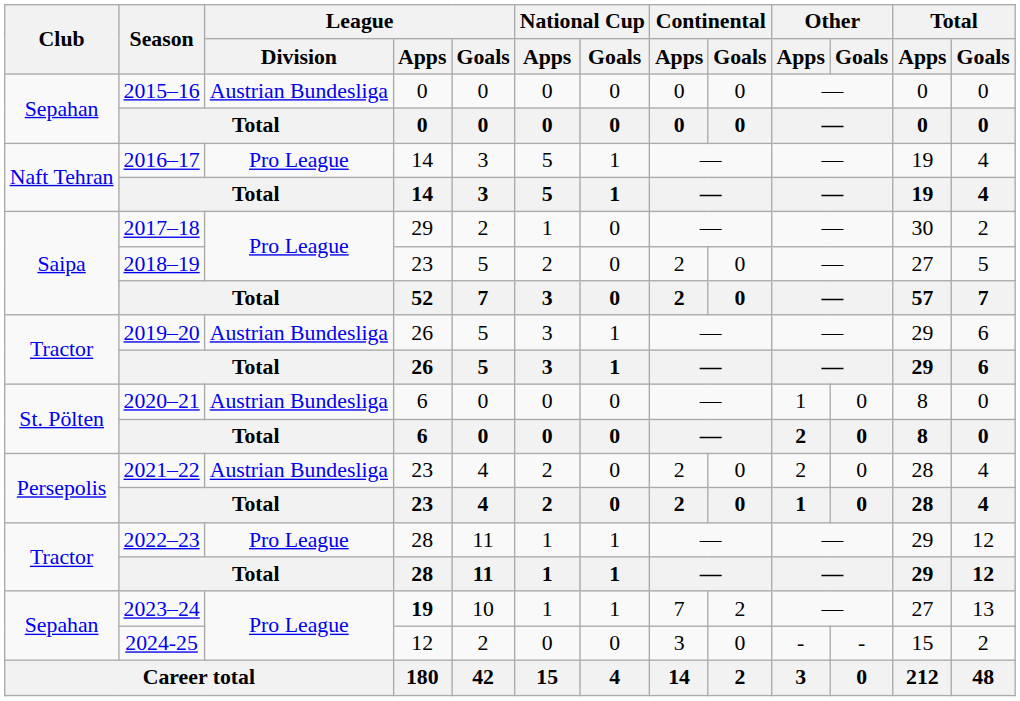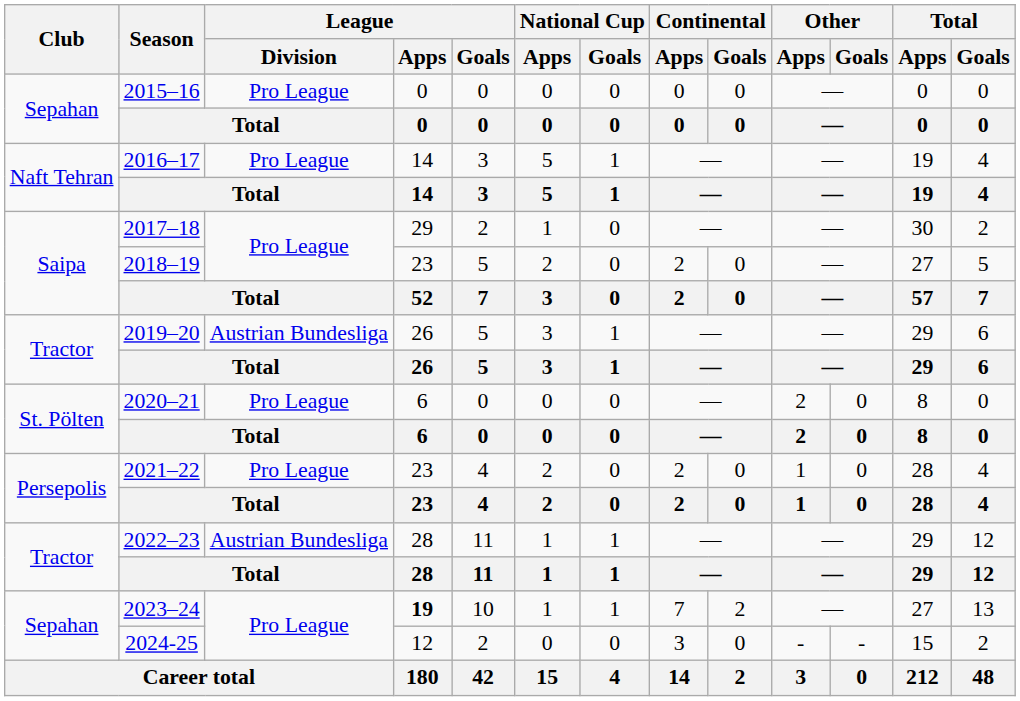 <table class=wikitable style=text-align:center>
 <tr>
 <th rowspan=2>Club</th>
 <th rowspan=2>Season</th>
 <th colspan=3>League</th>
 <th colspan=2>National Cup</th>
 <th colspan=2>Continental</th>
 <th colspan=2>Other</th>
 <th colspan=2>Total</th>
 </tr>
 <tr>
 <th>Division</th>
 <th>Apps</th>
 <th>Goals</th>
 <th>Apps</th>
 <th>Goals</th>
 <th>Apps</th>
 <th>Goals</th>
 <th>Apps</th>
 <th>Goals</th>
 <th>Apps</th>
 <th>Goals</th>
 </tr>
 <tr>
 <td rowspan=2><a href='#'>Sepahan</a></td>
 <td><a href='#'>2015–16</a></td>
-<td rowspan=1><a href='#'>Austrian Bundesliga</a></td>
+<td rowspan=1><a href='#'>Pro League</a></td>
 <td>0</td>
 <td>0</td>
 <td>0</td>
 <td>0</td>
 <td>0</td>
 <td>0</td>
 <td colspan=2>—</td>
 <td>0</td>
 <td>0</td>
 </tr>
 <tr>
 <th colspan=2>Total</th>
 <th>0</th>
 <th>0</th>
 <th>0</th>
 <th>0</th>
 <th>0</th>
 <th>0</th>
 <th colspan=2>—</th>
 <th>0</th>
 <th>0</th>
 </tr>
 <tr>
 <td rowspan=2><a href='#'>Naft Tehran</a></td>
 <td><a href='#'>2016–17</a></td>
 <td rowspan=1><a href='#'>Pro League</a></td>
 <td>14</td>
 <td>3</td>
 <td>5</td>
 <td>1</td>
 <td colspan=2>—</td>
 <td colspan=2>—</td>
 <td>19</td>
 <td>4</td>
 </tr>
 <tr>
 <th colspan=2>Total</th>
 <th>14</th>
 <th>3</th>
 <th>5</th>
 <th>1</th>
 <th colspan=2>—</th>
 <th colspan=2>—</th>
 <th>19</th>
 <th>4</th>
 </tr>
 <tr>
 <td rowspan="3"><a href='#'>Saipa</a></td>
 <td><a href='#'>2017–18</a></td>
 <td rowspan=2><a href='#'>Pro League</a></td>
 <td>29</td>
 <td>2</td>
 <td>1</td>
 <td>0</td>
 <td colspan=2>—</td>
 <td colspan=2>—</td>
 <td>30</td>
 <td>2</td>
 </tr>
 <tr>
 <td><a href='#'>2018–19</a></td>
 <td>23</td>
 <td>5</td>
 <td>2</td>
 <td>0</td>
 <td>2</td>
 <td>0</td>
 <td colspan=2>—</td>
 <td>27</td>
 <td>5</td>
 </tr>
 <tr>
 <th colspan=2>Total</th>
 <th>52</th>
 <th>7</th>
 <th>3</th>
 <th>0</th>
 <th>2</th>
 <th>0</th>
 <th colspan=2>—</th>
 <th>57</th>
 <th>7</th>
 </tr>
 <tr>
 <td rowspan=2><a href='#'>Tractor</a></td>
 <td><a href='#'>2019–20</a></td>
 <td rowspan=1><a href='#'>Austrian Bundesliga</a></td>
 <td>26</td>
 <td>5</td>
 <td>3</td>
 <td>1</td>
 <td colspan=2>—</td>
 <td colspan=2>—</td>
 <td>29</td>
 <td>6</td>
 </tr>
 <tr>
 <th colspan=2>Total</th>
 <th>26</th>
 <th>5</th>
 <th>3</th>
 <th>1</th>
 <th colspan=2>—</th>
 <th colspan=2>—</th>
 <th>29</th>
 <th>6</th>
 </tr>
 <tr>
 <td rowspan=2><a href='#'>St. Pölten</a></td>
 <td><a href='#'>2020–21</a></td>
-<td rowspan=1><a href='#'>Austrian Bundesliga</a></td>
+<td rowspan=1><a href='#'>Pro League</a></td>
 <td>6</td>
 <td>0</td>
 <td>0</td>
 <td>0</td>
 <td colspan=2>—</td>
-<td>1</td>
+<td>2</td>
 <td>0</td>
 <td>8</td>
 <td>0</td>
 </tr>
 <tr>
 <th colspan=2>Total</th>
 <th>6</th>
 <th>0</th>
 <th>0</th>
 <th>0</th>
 <th colspan=2>—</th>
 <th>2</th>
 <th>0</th>
 <th>8</th>
 <th>0</th>
 </tr>
 <tr>
 <td rowspan=2><a href='#'>Persepolis</a></td>
 <td><a href='#'>2021–22</a></td>
-<td rowspan=1><a href='#'>Austrian Bundesliga</a></td>
+<td rowspan=1><a href='#'>Pro League</a></td>
 <td>23</td>
 <td>4</td>
 <td>2</td>
 <td>0</td>
 <td>2</td>
 <td>0</td>
-<td>2</td>
+<td>1</td>
 <td>0</td>
 <td>28</td>
 <td>4</td>
 </tr>
 <tr>
 <th colspan=2>Total</th>
 <th>23</th>
 <th>4</th>
 <th>2</th>
 <th>0</th>
 <th>2</th>
 <th>0</th>
 <th>1</th>
 <th>0</th>
 <th>28</th>
 <th>4</th>
 </tr>
 <tr>
 <td rowspan=2><a href='#'>Tractor</a></td>
 <td><a href='#'>2022–23</a></td>
-<td rowspan=1><a href='#'>Pro League</a></td>
+<td rowspan=1><a href='#'>Austrian Bundesliga</a></td>
 <td>28</td>
 <td>11</td>
 <td>1</td>
 <td>1</td>
 <td colspan=2>—</td>
 <td colspan=2>—</td>
 <td>29</td>
 <td>12</td>
 </tr>
 <tr>
 <th colspan=2>Total</th>
 <th>28</th>
 <th>11</th>
 <th>1</th>
 <th>1</th>
 <th colspan=2>—</th>
 <th colspan=2>—</th>
 <th>29</th>
 <th>12</th>
 </tr>
 <tr>
 <td rowspan="2"><a href='#'>Sepahan</a></td>
 <td><a href='#'>2023–24</a></td>
 <td rowspan="2"><a href='#'>Pro League</a></td>
 <td><strong>19</strong></td>
 <td>10</td>
 <td>1</td>
 <td>1</td>
 <td>7</td>
 <td>2</td>
 <td colspan="2">—</td>
 <td>27</td>
 <td>13</td>
 </tr>
 <tr>
 <td><a href='#'>2024-25</a></td>
 <td>12</td>
 <td>2</td>
 <td>0</td>
 <td>0</td>
 <td>3</td>
 <td>0</td>
 <td>-</td>
 <td>-</td>
 <td>15</td>
 <td>2</td>
 </tr>
 <tr>
 <th colspan="3">Career total</th>
 <th>180</th>
 <th>42</th>
 <th>15</th>
 <th>4</th>
 <th>14</th>
 <th>2</th>
 <th>3</th>
 <th>0</th>
 <th>212</th>
 <th>48</th>
 </tr>
 </table>
